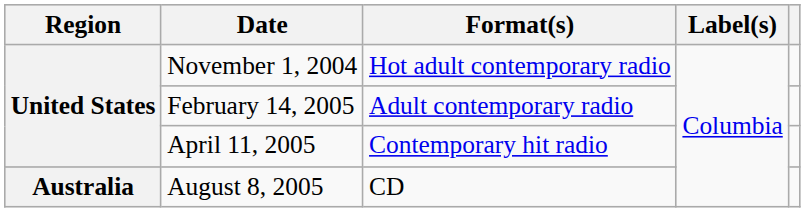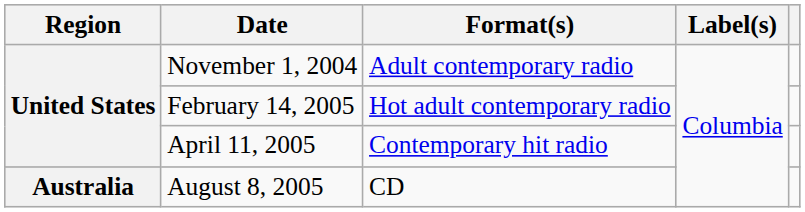 <table class="wikitable plainrowheaders">
 <tr>
 <th scope="col">Region</th>
 <th scope="col">Date</th>
 <th scope="col">Format(s)</th>
 <th scope="col">Label(s)</th>
 <th scope="col"></th>
 </tr>
 <tr>
 <th scope="row" rowspan="3">United States</th>
 <td>November 1, 2004</td>
-<td><a href='#'>Hot adult contemporary radio</a></td>
+<td><a href='#'>Adult contemporary radio</a></td>
 <td rowspan="4"><a href='#'>Columbia</a></td>
 <td></td>
 </tr>
 <tr>
 <td>February 14, 2005</td>
-<td><a href='#'>Adult contemporary radio</a></td>
+<td><a href='#'>Hot adult contemporary radio</a></td>
 <td></td>
 </tr>
 <tr>
 <td>April 11, 2005</td>
 <td><a href='#'>Contemporary hit radio</a></td>
 <td></td>
 </tr>
 <tr>
 <th scope="row">Australia</th>
 <td>August 8, 2005</td>
 <td>CD</td>
 <td></td>
 </tr>
 </table>
